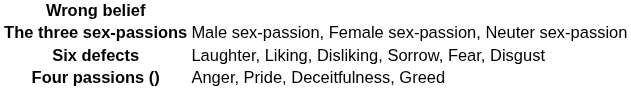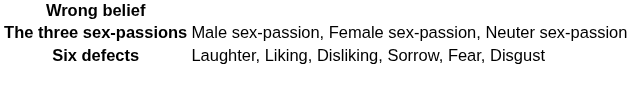 <table>
 <tr>
 <th>Wrong belief</th>
 </tr>
 <tr>
 <th>The three sex-passions</th>
 <td>Male sex-passion, Female sex-passion, Neuter sex-passion</td>
 </tr>
 <tr>
 <th>Six defects</th>
 <td>Laughter, Liking, Disliking, Sorrow, Fear, Disgust</td>
 </tr>
-<tr>
-<th>Four passions ()</th>
-<td>Anger, Pride, Deceitfulness, Greed</td>
-</tr>
 </table>
